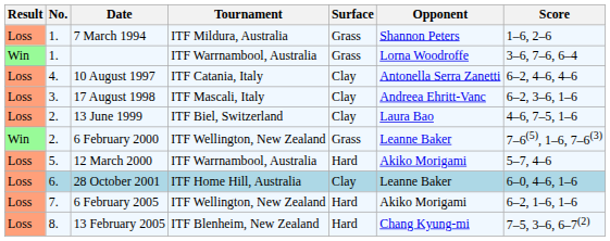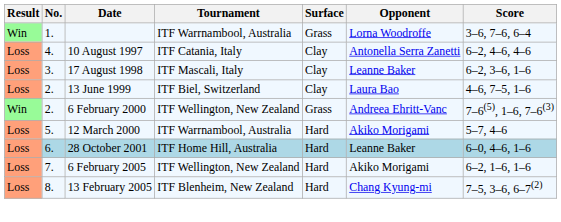 <table class="sortable wikitable">
 <tr>
 <th>Result</th>
 <th>No.</th>
 <th>Date</th>
 <th>Tournament</th>
 <th>Surface</th>
 <th>Opponent</th>
 <th class=unsortable>Score</th>
-</tr>
-<tr style="background:#f0f8ff;">
-<td style="background:#ffa07a;">Loss</td>
-<td>1.</td>
-<td>7 March 1994</td>
-<td>ITF Mildura, Australia</td>
-<td>Grass</td>
-<td> <a href='#'>Shannon Peters</a></td>
-<td>1–6, 2–6</td>
 </tr>
 <tr style="background:#f0f8ff;">
 <td style="background:#98fb98;">Win</td>
 <td>1.</td>
 <td></td>
 <td>ITF Warrnambool, Australia</td>
 <td>Grass</td>
 <td> <a href='#'>Lorna Woodroffe</a></td>
 <td>3–6, 7–6, 6–4</td>
 </tr>
 <tr style="background:#f0f8ff;">
 <td style="background:#ffa07a;">Loss</td>
 <td>4.</td>
 <td>10 August 1997</td>
 <td>ITF Catania, Italy</td>
 <td>Clay</td>
 <td> <a href='#'>Antonella Serra Zanetti</a></td>
 <td>6–2, 4–6, 4–6</td>
 </tr>
 <tr style="background:#f0f8ff;">
 <td style="background:#ffa07a;">Loss</td>
 <td>3.</td>
 <td>17 August 1998</td>
 <td>ITF Mascali, Italy</td>
 <td>Clay</td>
-<td> <a href='#'>Andreea Ehritt-Vanc</a></td>
+<td> <a href='#'>Leanne Baker</a></td>
 <td>6–2, 3–6, 1–6</td>
 </tr>
 <tr style="background:#f0f8ff;">
 <td style="background:#ffa07a;">Loss</td>
 <td>2.</td>
 <td>13 June 1999</td>
 <td>ITF Biel, Switzerland</td>
 <td>Clay</td>
 <td> <a href='#'>Laura Bao</a></td>
 <td>4–6, 7–5, 1–6</td>
 </tr>
 <tr style="background:#f0f8ff;">
 <td style="background:#98fb98;">Win</td>
 <td>2.</td>
 <td>6 February 2000</td>
 <td>ITF Wellington, New Zealand</td>
 <td>Grass</td>
-<td> <a href='#'>Leanne Baker</a></td>
+<td> <a href='#'>Andreea Ehritt-Vanc</a></td>
 <td>7–6<sup>(5)</sup>, 1–6, 7–6<sup>(3)</sup></td>
 </tr>
 <tr style="background:#f0f8ff;">
 <td style="background:#ffa07a;">Loss</td>
 <td>5.</td>
 <td>12 March 2000</td>
 <td>ITF Warrnambool, Australia</td>
 <td>Hard</td>
 <td> <a href='#'>Akiko Morigami</a></td>
 <td>5–7, 4–6</td>
 </tr>
 <tr style="background:lightblue;">
 <td style="background:#ffa07a;">Loss</td>
 <td>6.</td>
 <td>28 October 2001</td>
 <td>ITF Home Hill, Australia</td>
-<td>Clay</td>
+<td>Hard</td>
 <td> Leanne Baker</td>
 <td>6–0, 4–6, 1–6</td>
 </tr>
 <tr style="background:#f0f8ff;">
 <td style="background:#ffa07a;">Loss</td>
 <td>7.</td>
 <td>6 February 2005</td>
 <td>ITF Wellington, New Zealand</td>
 <td>Hard</td>
 <td> Akiko Morigami</td>
 <td>6–2, 1–6, 1–6</td>
 </tr>
 <tr style="background:#f0f8ff;">
 <td style="background:#ffa07a;">Loss</td>
 <td>8.</td>
 <td>13 February 2005</td>
 <td>ITF Blenheim, New Zealand</td>
 <td>Hard</td>
 <td> <a href='#'>Chang Kyung-mi</a></td>
 <td>7–5, 3–6, 6–7<sup>(2)</sup></td>
 </tr>
 </table>
